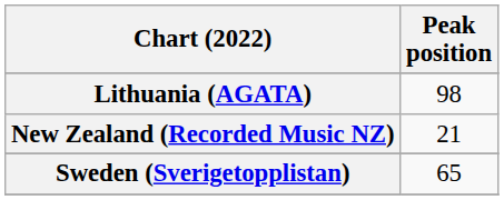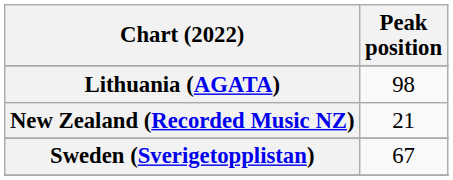 <table class="wikitable sortable plainrowheaders" style="text-align:center">
 <tr>
 <th scope="col">Chart (2022)</th>
 <th scope="col">Peak<br>position</th>
 </tr>
 <tr>
 </tr>
 <tr>
 </tr>
 <tr>
 </tr>
 <tr>
 </tr>
 <tr>
 </tr>
 <tr>
 <th scope="row">Lithuania (<a href='#'>AGATA</a>)</th>
 <td>98</td>
 </tr>
 <tr>
 <th scope="row">New Zealand (<a href='#'>Recorded Music NZ</a>)</th>
 <td>21</td>
 </tr>
 <tr>
 </tr>
 <tr>
 </tr>
 <tr>
 <th scope="row">Sweden (<a href='#'>Sverigetopplistan</a>)</th>
-<td>65</td>
+<td>67</td>
 </tr>
 <tr>
 </tr>
 <tr>
 </tr>
 <tr>
 </tr>
 </table>
